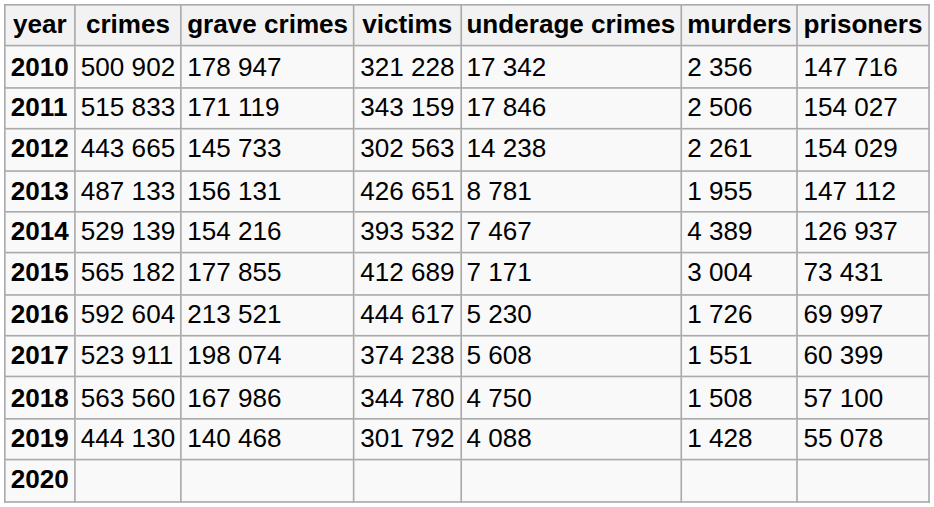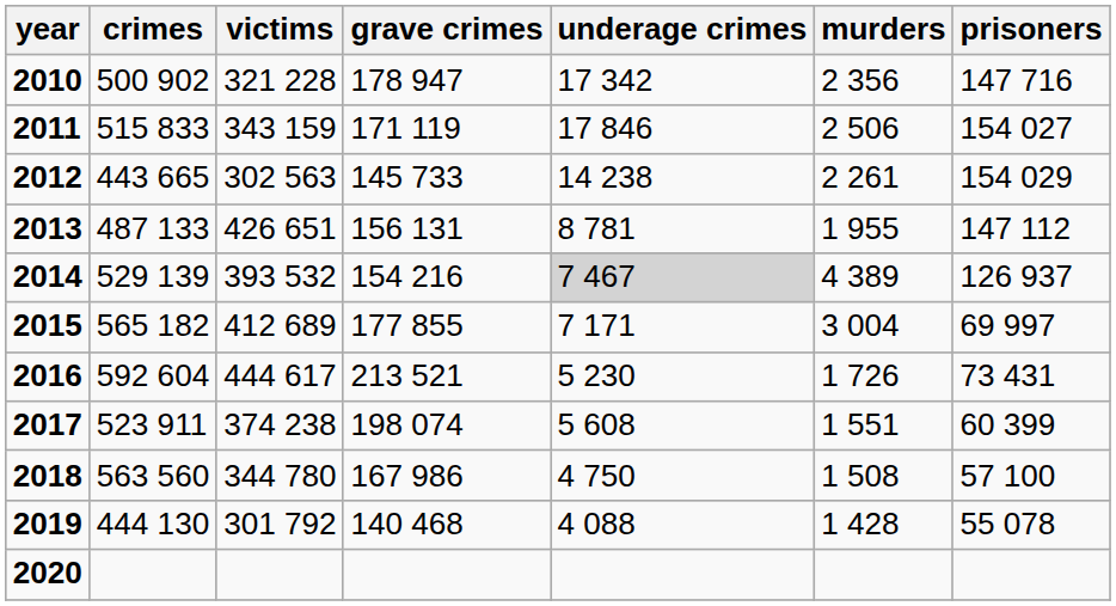 <table class="wikitable">
 <tr>
 <th>year</th>
 <th>crimes</th>
+<th>victims</th>
 <th>grave crimes</th>
-<th>victims</th>
 <th>underage crimes</th>
 <th>murders</th>
 <th>prisoners</th>
 </tr>
 <tr>
 <td><strong>2010</strong></td>
 <td>500 902</td>
+<td>321 228</td>
 <td>178 947</td>
-<td>321 228</td>
 <td>17 342</td>
 <td>2 356</td>
 <td>147 716</td>
 </tr>
 <tr>
 <td><strong>2011</strong></td>
 <td>515 833</td>
+<td>343 159</td>
 <td>171 119</td>
-<td>343 159</td>
 <td>17 846</td>
 <td>2 506</td>
 <td>154 027</td>
 </tr>
 <tr>
 <td><strong>2012</strong></td>
 <td>443 665</td>
+<td>302 563</td>
 <td>145 733</td>
-<td>302 563</td>
 <td>14 238</td>
 <td>2 261</td>
 <td>154 029</td>
 </tr>
 <tr>
 <td><strong>2013</strong></td>
 <td>487 133</td>
+<td>426 651</td>
 <td>156 131</td>
-<td>426 651</td>
 <td>8 781</td>
 <td>1 955</td>
 <td>147 112</td>
 </tr>
 <tr>
 <td><strong>2014</strong></td>
 <td>529 139</td>
+<td>393 532</td>
 <td>154 216</td>
-<td>393 532</td>
-<td>7 467</td>
+<td style="background: lightgrey;">7 467</td>
 <td>4 389</td>
 <td>126 937</td>
 </tr>
 <tr>
 <td><strong>2015</strong></td>
 <td>565 182</td>
+<td>412 689</td>
 <td>177 855</td>
-<td>412 689</td>
 <td>7 171</td>
 <td>3 004</td>
-<td>73 431</td>
+<td>69 997</td>
 </tr>
 <tr>
 <td><strong>2016</strong></td>
 <td>592 604</td>
+<td>444 617</td>
 <td>213 521</td>
-<td>444 617</td>
 <td>5 230</td>
 <td>1 726</td>
-<td>69 997</td>
+<td>73 431</td>
 </tr>
 <tr>
 <td><strong>2017</strong></td>
 <td>523 911</td>
+<td>374 238</td>
 <td>198 074</td>
-<td>374 238</td>
 <td>5 608</td>
 <td>1 551</td>
 <td>60 399</td>
 </tr>
 <tr>
 <td><strong>2018</strong></td>
 <td>563 560</td>
+<td>344 780</td>
 <td>167 986</td>
-<td>344 780</td>
 <td>4 750</td>
 <td>1 508</td>
 <td>57 100</td>
 </tr>
 <tr>
 <td><strong>2019</strong></td>
 <td>444 130</td>
+<td>301 792</td>
 <td>140 468</td>
-<td>301 792</td>
 <td>4 088</td>
 <td>1 428</td>
 <td>55 078</td>
 </tr>
 <tr>
 <td><strong>2020</strong></td>
 <td></td>
 <td></td>
 <td></td>
 <td></td>
 <td></td>
 <td></td>
 </tr>
 </table>
